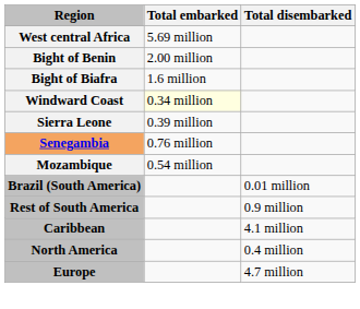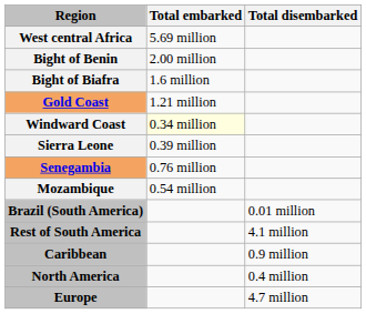 <table class="wikitable floatright">
 <tr>
 <th scope="col" style="background: silver;">Region</th>
 <th scope="col">Total embarked</th>
 <th scope="col">Total disembarked</th>
 </tr>
 <tr>
 <th scope="row">West central Africa</th>
 <td>5.69 million</td>
 <td></td>
 </tr>
 <tr>
 <th scope="row">Bight of Benin</th>
 <td>2.00 million</td>
 <td></td>
 </tr>
 <tr>
 <th scope="row">Bight of Biafra</th>
 <td>1.6 million</td>
+<td></td>
+</tr>
+<tr>
+<th scope="row" style="background: #F4A460;"><a href='#'>Gold Coast</a></th>
+<td>1.21 million</td>
 <td></td>
 </tr>
 <tr>
 <th scope="row">Windward Coast</th>
 <td style="background: lightyellow;">0.34 million</td>
 <td></td>
 </tr>
 <tr>
 <th scope="row">Sierra Leone</th>
 <td>0.39 million</td>
 <td></td>
 </tr>
 <tr>
 <th scope="row" style="background: #F4A460;"><a href='#'>Senegambia</a></th>
 <td>0.76 million</td>
 <td></td>
 </tr>
 <tr>
 <th scope="row">Mozambique</th>
 <td>0.54 million</td>
 <td></td>
 </tr>
 <tr>
 <th scope="row" style="background: silver;">Brazil (South America)</th>
 <td></td>
 <td>0.01 million</td>
 </tr>
 <tr>
 <th scope="row" style="background: silver;">Rest of South America</th>
 <td></td>
-<td>0.9 million</td>
+<td>4.1 million</td>
 </tr>
 <tr>
 <th scope="row" style="background: silver;">Caribbean</th>
 <td></td>
-<td>4.1 million</td>
+<td>0.9 million</td>
 </tr>
 <tr>
 <th scope="row" style="background: silver;">North America</th>
 <td></td>
 <td>0.4 million</td>
 </tr>
 <tr>
 <th scope="row" style="background: silver;">Europe</th>
 <td></td>
 <td>4.7 million</td>
 </tr>
 </table>
